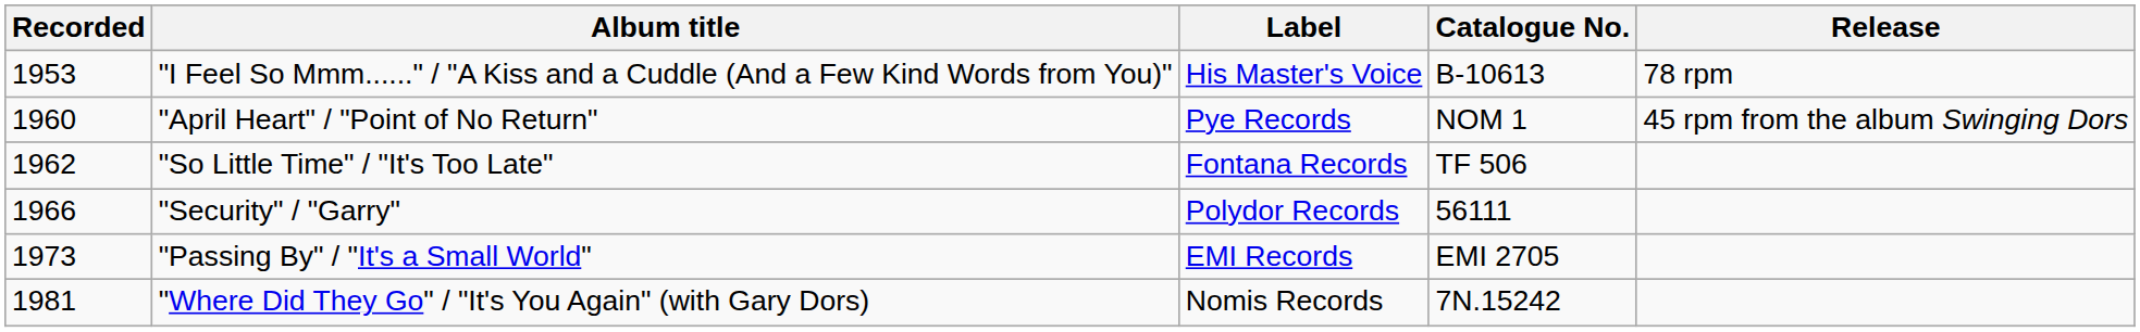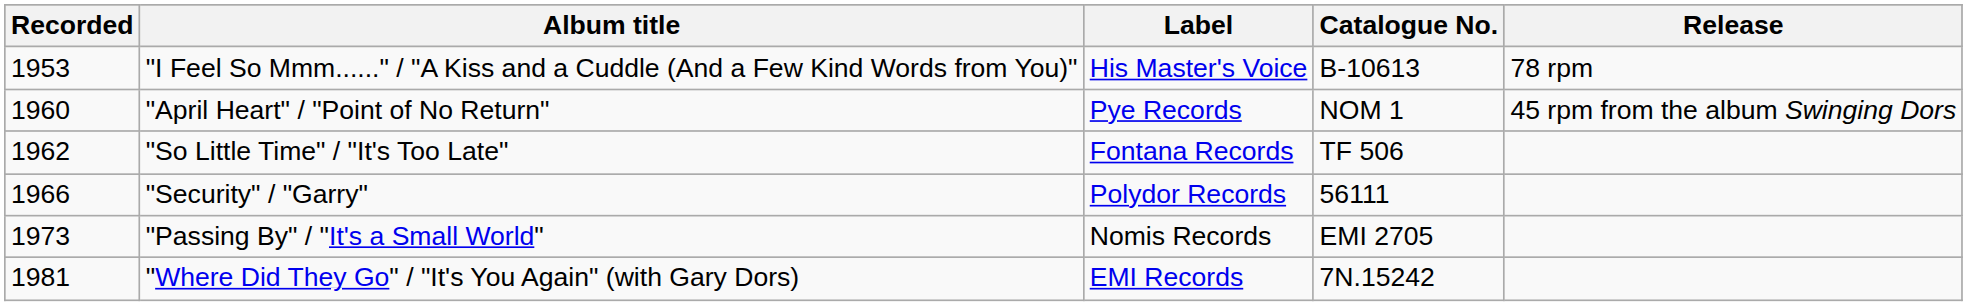 <table class="wikitable">
 <tr bgcolor="#CCCCC">
 <th>Recorded</th>
 <th>Album title</th>
 <th>Label</th>
 <th>Catalogue No.</th>
 <th>Release</th>
 </tr>
 <tr>
 <td>1953</td>
 <td>"I Feel So Mmm......" / "A Kiss and a Cuddle (And a Few Kind Words from You)"</td>
 <td><a href='#'>His Master's Voice</a></td>
 <td>B-10613</td>
 <td>78 rpm</td>
 </tr>
 <tr>
 <td>1960</td>
 <td>"April Heart" / "Point of No Return"</td>
 <td><a href='#'>Pye Records</a></td>
 <td>NOM 1</td>
 <td>45 rpm from the album <em>Swinging Dors</em></td>
 </tr>
 <tr>
 <td>1962</td>
 <td>"So Little Time" / "It's Too Late"</td>
 <td><a href='#'>Fontana Records</a></td>
 <td>TF 506</td>
 <td></td>
 </tr>
 <tr>
 <td>1966</td>
 <td>"Security" / "Garry"</td>
 <td><a href='#'>Polydor Records</a></td>
 <td>56111</td>
 <td></td>
 </tr>
 <tr>
 <td>1973</td>
 <td>"Passing By" / "<a href='#'>It's a Small World</a>"</td>
-<td><a href='#'>EMI Records</a></td>
+<td>Nomis Records</td>
 <td>EMI 2705</td>
 <td></td>
 </tr>
 <tr>
 <td>1981</td>
 <td>"<a href='#'>Where Did They Go</a>" / "It's You Again" (with Gary Dors)</td>
-<td>Nomis Records</td>
+<td><a href='#'>EMI Records</a></td>
 <td>7N.15242</td>
 <td></td>
 </tr>
 </table>
